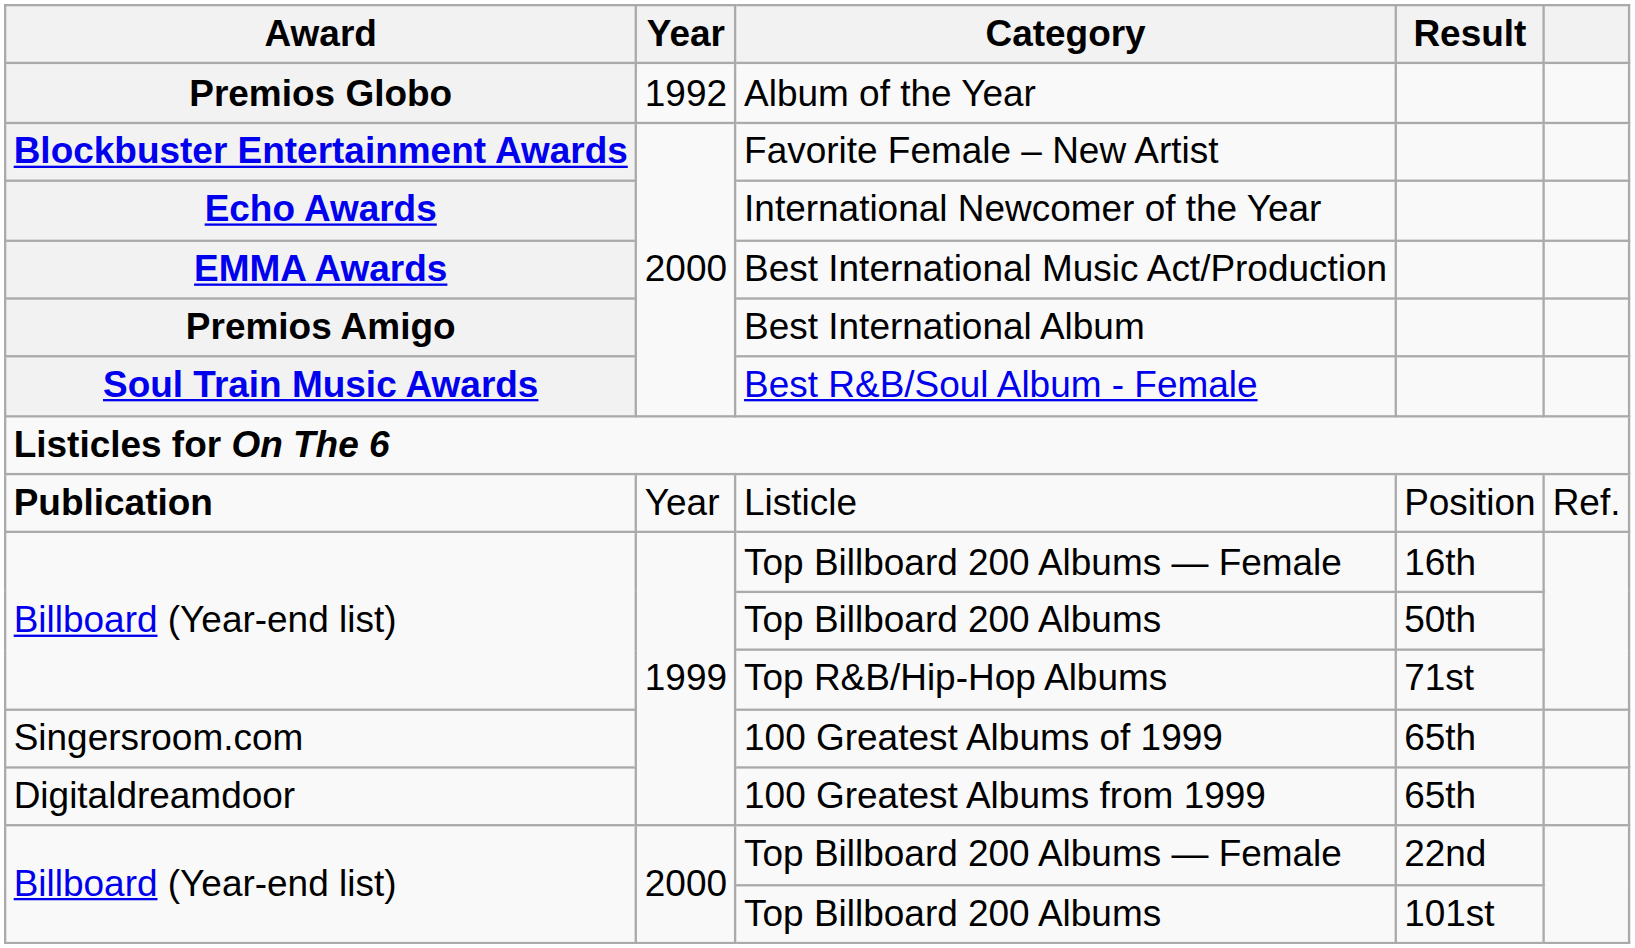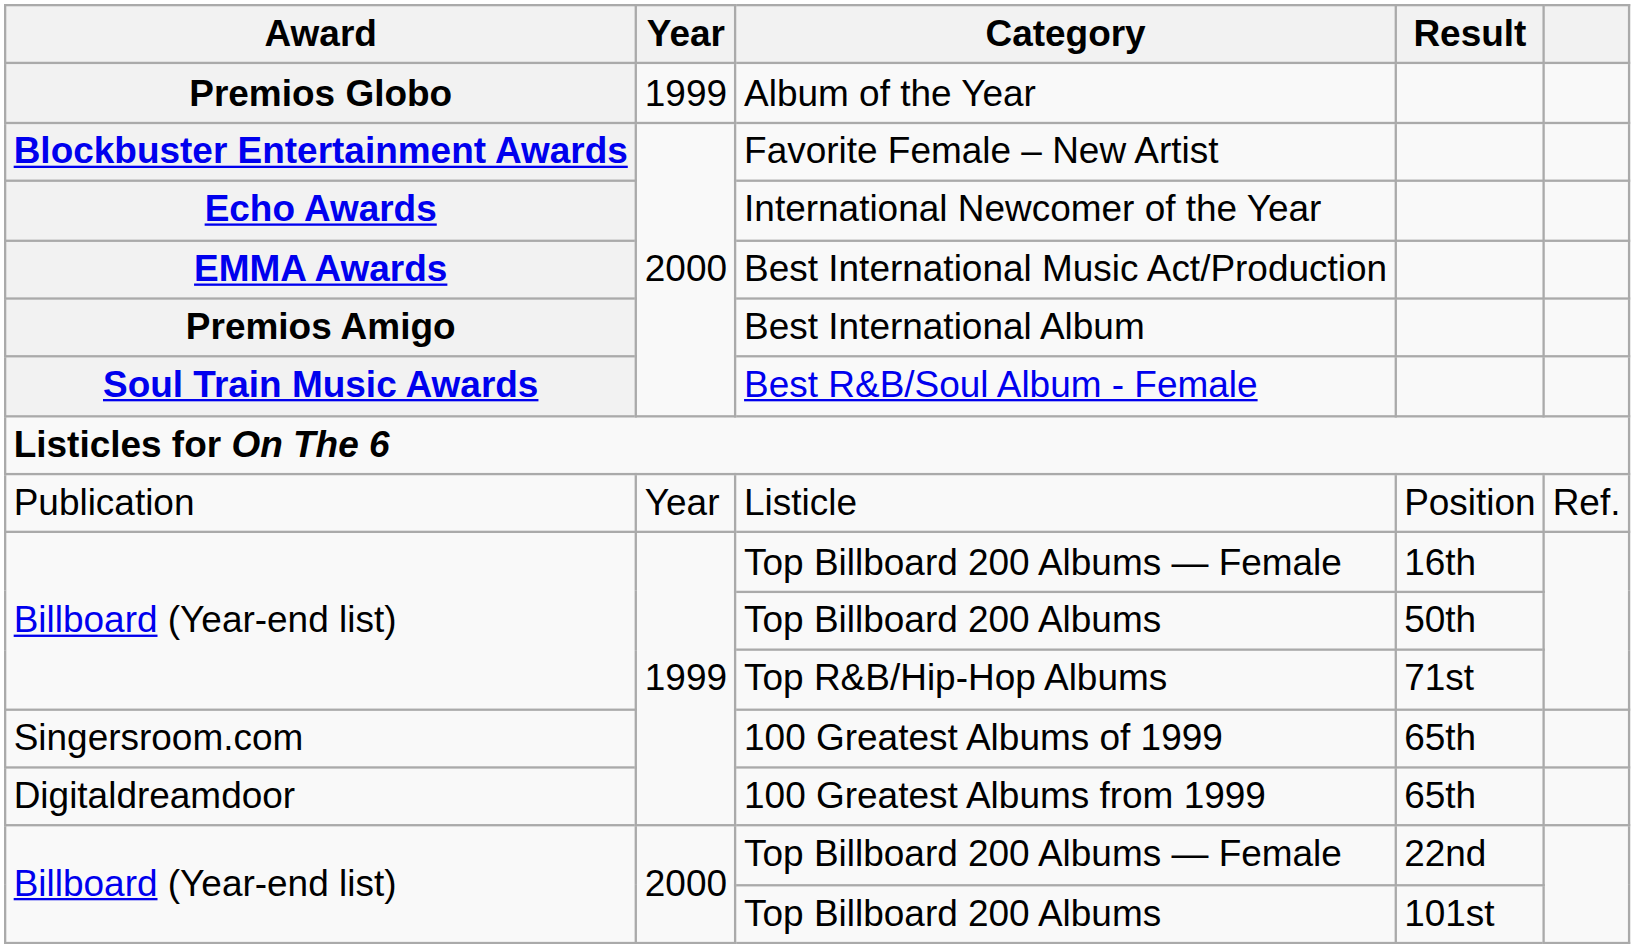 <table class="wikitable sortable plainrowheaders">
 <tr>
 <th scope="col">Award</th>
 <th scope="col">Year</th>
 <th scope="col">Category</th>
 <th scope="col">Result</th>
 <th scope="col" class="unsortable"></th>
 </tr>
 <tr>
 <th scope="row">Premios Globo</th>
-<td>1992</td>
+<td>1999</td>
 <td>Album of the Year</td>
 <td></td>
 <td></td>
 </tr>
 <tr>
 <th scope="row"><a href='#'>Blockbuster Entertainment Awards</a></th>
 <td rowspan="5">2000</td>
 <td>Favorite Female – New Artist</td>
 <td></td>
 <td></td>
 </tr>
 <tr>
 <th scope="row"><a href='#'>Echo Awards</a></th>
 <td>International Newcomer of the Year</td>
 <td></td>
 <td></td>
 </tr>
 <tr>
 <th scope="row"><a href='#'>EMMA Awards</a></th>
 <td>Best International Music Act/Production</td>
 <td></td>
 <td></td>
 </tr>
 <tr>
 <th scope="row">Premios Amigo</th>
 <td>Best International Album</td>
 <td></td>
 <td></td>
 </tr>
 <tr>
 <th scope="row"><a href='#'>Soul Train Music Awards</a></th>
 <td><a href='#'>Best R&B/Soul Album - Female</a></td>
 <td></td>
 <td></td>
 </tr>
 <tr>
 <td colspan="5"><strong>Listicles for <em>On The 6<strong><em></td>
 </tr>
 <tr>
-<td><strong>Publication</strong></td>
+<td>Publication</td>
 <td>Year</td>
 <td>Listicle</td>
 <td>Position</td>
 <td>Ref.</td>
 </tr>
 <tr>
 <td rowspan="3"></em><a href='#'>Billboard</a> (Year-end list)<em></td>
 <td rowspan="5">1999</td>
 <td>Top Billboard 200 Albums — Female</td>
 <td>16th</td>
 <td rowspan="3"></td>
 </tr>
 <tr>
 <td>Top Billboard 200 Albums</td>
 <td>50th</td>
 </tr>
 <tr>
 <td>Top R&B/Hip-Hop Albums</td>
 <td>71st</td>
 </tr>
 <tr>
 <td></em>Singersroom.com<em></td>
 <td>100 Greatest Albums of 1999</td>
 <td>65th</td>
 <td></td>
 </tr>
 <tr>
 <td></em>Digitaldreamdoor<em></td>
 <td>100 Greatest Albums from 1999</td>
 <td>65th</td>
 <td></td>
 </tr>
 <tr>
 <td rowspan="2"></em><a href='#'>Billboard</a> (Year-end list)<em></td>
 <td rowspan="2">2000</td>
 <td>Top Billboard 200 Albums — Female</td>
 <td>22nd</td>
 <td rowspan="2"></td>
 </tr>
 <tr>
 <td>Top Billboard 200 Albums</td>
 <td>101st</td>
 </tr>
 </table>
